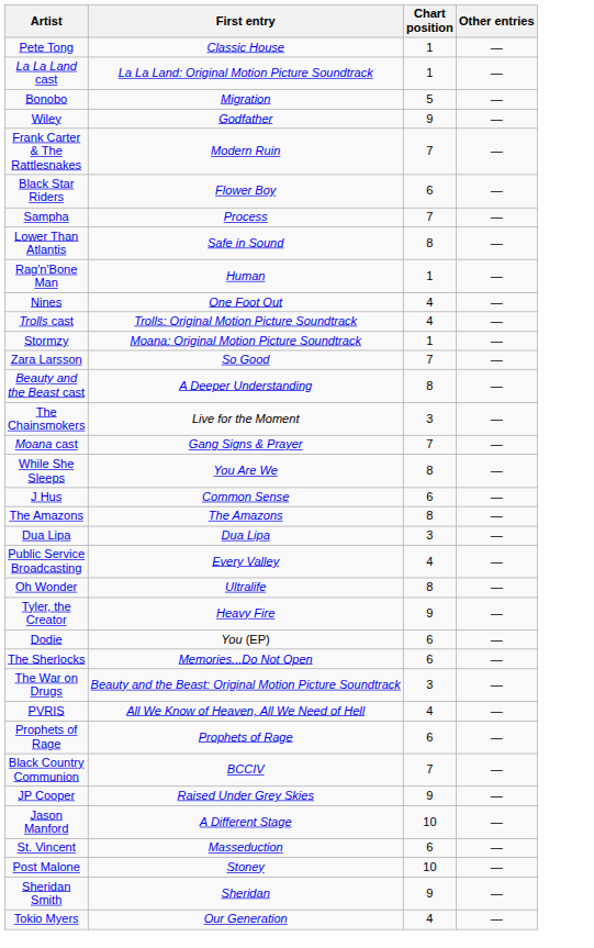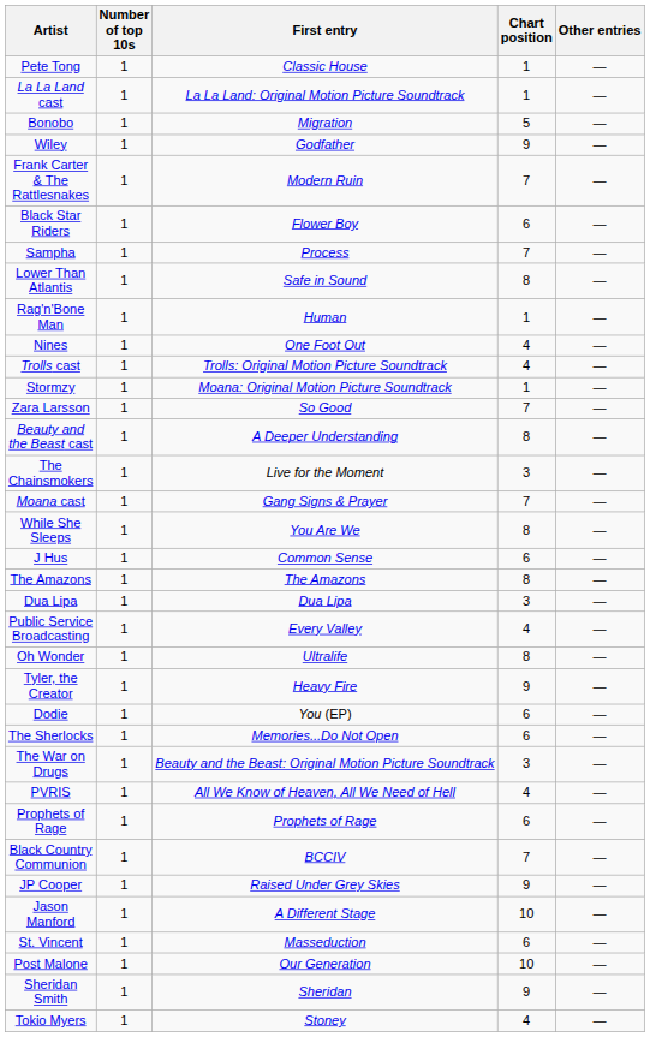 <table class="wikitable sortable mw-collapsible mw-collapsed" style="text-align: center;">
 <tr>
 <th scope="col" style="width:55px;">Artist</th>
+<th scope="col" style="width:55px;" data-sort-type="number">Number of top 10s</th>
 <th scope="col" style="text-align:center;">First entry</th>
 <th scope="col" style="width:55px;" data-sort-type="number">Chart position</th>
 <th scope="col" style="text-align:center;">Other entries</th>
 </tr>
 <tr>
 <td><a href='#'>Pete Tong</a></td>
+<td>1</td>
 <td><em><a href='#'>Classic House</a></em></td>
 <td>1</td>
 <td>—</td>
 </tr>
 <tr>
 <td><a href='#'><em>La La Land</em> cast</a></td>
+<td>1</td>
 <td><em><a href='#'>La La Land: Original Motion Picture Soundtrack</a></em></td>
 <td>1</td>
 <td>—</td>
 </tr>
 <tr>
 <td><a href='#'>Bonobo</a></td>
+<td>1</td>
 <td><em><a href='#'>Migration</a></em></td>
 <td>5</td>
 <td>—</td>
 </tr>
 <tr>
 <td><a href='#'>Wiley</a></td>
+<td>1</td>
 <td><em><a href='#'>Godfather</a></em></td>
 <td>9</td>
 <td>—</td>
 </tr>
 <tr>
 <td><a href='#'>Frank Carter & The Rattlesnakes</a></td>
+<td>1</td>
 <td><em><a href='#'>Modern Ruin</a></em></td>
 <td>7</td>
 <td>—</td>
 </tr>
 <tr>
 <td><a href='#'>Black Star Riders</a></td>
+<td>1</td>
 <td><em><a href='#'>Flower Boy</a></em></td>
 <td>6</td>
 <td>—</td>
 </tr>
 <tr>
 <td><a href='#'>Sampha</a></td>
+<td>1</td>
 <td><em><a href='#'>Process</a></em></td>
 <td>7</td>
 <td>—</td>
 </tr>
 <tr>
 <td><a href='#'>Lower Than Atlantis</a></td>
+<td>1</td>
 <td><em><a href='#'>Safe in Sound</a></em></td>
 <td>8</td>
 <td>—</td>
 </tr>
 <tr>
 <td><a href='#'>Rag'n'Bone Man</a></td>
+<td>1</td>
 <td><em><a href='#'>Human</a></em></td>
 <td>1</td>
 <td>—</td>
 </tr>
 <tr>
 <td><a href='#'>Nines</a></td>
+<td>1</td>
 <td><em><a href='#'>One Foot Out</a></em></td>
 <td>4</td>
 <td>—</td>
 </tr>
 <tr>
 <td><a href='#'><em>Trolls</em> cast</a></td>
+<td>1</td>
 <td><em><a href='#'>Trolls: Original Motion Picture Soundtrack</a></em></td>
 <td>4</td>
 <td>—</td>
 </tr>
 <tr>
 <td><a href='#'>Stormzy</a></td>
+<td>1</td>
 <td><em><a href='#'>Moana: Original Motion Picture Soundtrack</a></em></td>
 <td>1</td>
 <td>—</td>
 </tr>
 <tr>
 <td><a href='#'>Zara Larsson</a></td>
+<td>1</td>
 <td><em><a href='#'>So Good</a></em></td>
 <td>7</td>
 <td>—</td>
 </tr>
 <tr>
 <td><a href='#'><em>Beauty and the Beast</em> cast</a></td>
+<td>1</td>
 <td><em><a href='#'>A Deeper Understanding</a></em></td>
 <td>8</td>
 <td>—</td>
 </tr>
 <tr>
 <td><a href='#'>The Chainsmokers</a></td>
+<td>1</td>
 <td><em>Live for the Moment</em></td>
 <td>3</td>
 <td>—</td>
 </tr>
 <tr>
 <td><a href='#'><em>Moana</em> cast</a></td>
+<td>1</td>
 <td><em><a href='#'>Gang Signs & Prayer</a></em></td>
 <td>7</td>
 <td>—</td>
 </tr>
 <tr>
 <td><a href='#'>While She Sleeps</a></td>
+<td>1</td>
 <td><em><a href='#'>You Are We</a></em></td>
 <td>8</td>
 <td>—</td>
 </tr>
 <tr>
 <td><a href='#'>J Hus</a></td>
+<td>1</td>
 <td><em><a href='#'>Common Sense</a></em></td>
 <td>6</td>
 <td>—</td>
 </tr>
 <tr>
 <td><a href='#'>The Amazons</a></td>
+<td>1</td>
 <td><em><a href='#'>The Amazons</a></em></td>
 <td>8</td>
 <td>—</td>
 </tr>
 <tr>
 <td><a href='#'>Dua Lipa</a></td>
+<td>1</td>
 <td><em><a href='#'>Dua Lipa</a></em></td>
 <td>3</td>
 <td>—</td>
 </tr>
 <tr>
 <td><a href='#'>Public Service Broadcasting</a></td>
+<td>1</td>
 <td><em><a href='#'>Every Valley</a></em></td>
 <td>4</td>
 <td>—</td>
 </tr>
 <tr>
 <td><a href='#'>Oh Wonder</a></td>
+<td>1</td>
 <td><em><a href='#'>Ultralife</a></em></td>
 <td>8</td>
 <td>—</td>
 </tr>
 <tr>
 <td><a href='#'>Tyler, the Creator</a></td>
+<td>1</td>
 <td><em><a href='#'>Heavy Fire</a></em></td>
 <td>9</td>
 <td>—</td>
 </tr>
 <tr>
 <td><a href='#'>Dodie</a></td>
+<td>1</td>
 <td><em>You</em> (EP)</td>
 <td>6</td>
 <td>—</td>
 </tr>
 <tr>
 <td><a href='#'>The Sherlocks</a></td>
+<td>1</td>
 <td><em><a href='#'>Memories...Do Not Open</a></em></td>
 <td>6</td>
 <td>—</td>
 </tr>
 <tr>
 <td><a href='#'>The War on Drugs</a></td>
+<td>1</td>
 <td><em><a href='#'>Beauty and the Beast: Original Motion Picture Soundtrack</a></em></td>
 <td>3</td>
 <td>—</td>
 </tr>
 <tr>
 <td><a href='#'>PVRIS</a></td>
+<td>1</td>
 <td><em><a href='#'>All We Know of Heaven, All We Need of Hell</a></em></td>
 <td>4</td>
 <td>—</td>
 </tr>
 <tr>
 <td><a href='#'>Prophets of Rage</a></td>
+<td>1</td>
 <td><em><a href='#'>Prophets of Rage</a></em></td>
 <td>6</td>
 <td>—</td>
 </tr>
 <tr>
 <td><a href='#'>Black Country Communion</a></td>
+<td>1</td>
 <td><em><a href='#'>BCCIV</a></em></td>
 <td>7</td>
 <td>—</td>
 </tr>
 <tr>
 <td><a href='#'>JP Cooper</a></td>
+<td>1</td>
 <td><em><a href='#'>Raised Under Grey Skies</a></em></td>
 <td>9</td>
 <td>—</td>
 </tr>
 <tr>
 <td><a href='#'>Jason Manford</a></td>
+<td>1</td>
 <td><em><a href='#'>A Different Stage</a></em></td>
 <td>10</td>
 <td>—</td>
 </tr>
 <tr>
 <td><a href='#'>St. Vincent</a></td>
+<td>1</td>
 <td><em><a href='#'>Masseduction</a></em></td>
 <td>6</td>
 <td>—</td>
 </tr>
 <tr>
 <td><a href='#'>Post Malone</a></td>
-<td><em><a href='#'>Stoney</a></em></td>
+<td>1</td>
+<td><em><a href='#'>Our Generation</a></em></td>
 <td>10</td>
 <td>—</td>
 </tr>
 <tr>
 <td><a href='#'>Sheridan Smith</a></td>
+<td>1</td>
 <td><em><a href='#'>Sheridan</a></em></td>
 <td>9</td>
 <td>—</td>
 </tr>
 <tr>
 <td><a href='#'>Tokio Myers</a></td>
-<td><em><a href='#'>Our Generation</a></em></td>
+<td>1</td>
+<td><em><a href='#'>Stoney</a></em></td>
 <td>4</td>
 <td>—</td>
 </tr>
 </table>
